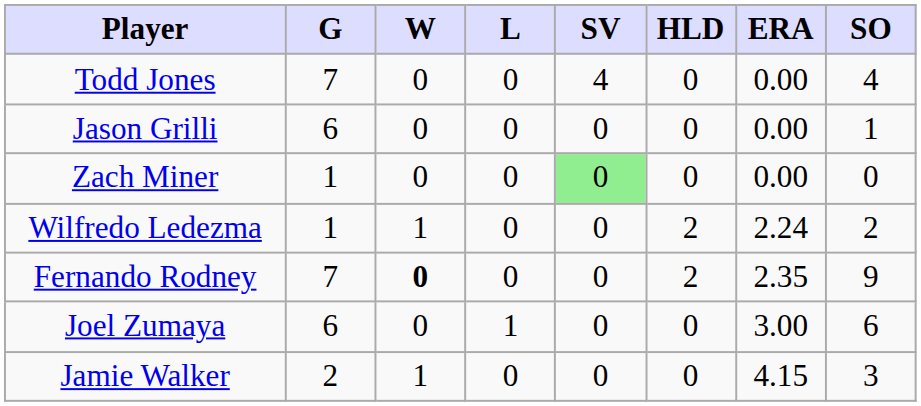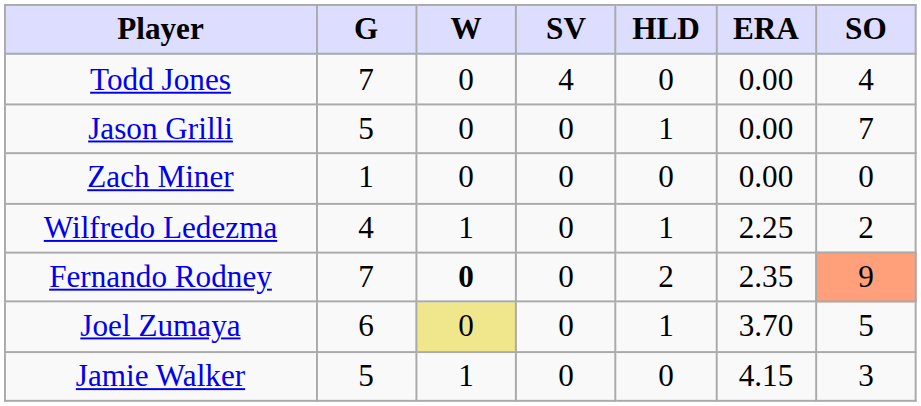 <table class="wikitable sortable" style="text-align:center;">
 <tr>
 <th style="background:#ddf; width:28%;">Player</th>
 <th style="background:#ddf; width:9%;">G</th>
 <th style="background:#ddf; width:9%;">W</th>
-<th style="background:#ddf; width:9%;">L</th>
 <th style="background:#ddf; width:9%;">SV</th>
 <th style="background:#ddf; width:9%;">HLD</th>
 <th style="background:#ddf; width:9%;">ERA</th>
 <th style="background:#ddf; width:9%;">SO</th>
 </tr>
 <tr>
 <td><a href='#'>Todd Jones</a></td>
 <td>7</td>
 <td>0</td>
-<td>0</td>
 <td>4</td>
 <td>0</td>
 <td>0.00</td>
 <td>4</td>
 </tr>
 <tr>
 <td><a href='#'>Jason Grilli</a></td>
-<td>6</td>
+<td>5</td>
 <td>0</td>
 <td>0</td>
-<td>0</td>
-<td>0</td>
+<td>1</td>
 <td>0.00</td>
-<td>1</td>
+<td>7</td>
 </tr>
 <tr>
 <td><a href='#'>Zach Miner</a></td>
 <td>1</td>
 <td>0</td>
 <td>0</td>
-<td style="background: lightgreen;">0</td>
 <td>0</td>
 <td>0.00</td>
 <td>0</td>
 </tr>
 <tr>
 <td><a href='#'>Wilfredo Ledezma</a></td>
-<td>1</td>
+<td>4</td>
 <td>1</td>
 <td>0</td>
-<td>0</td>
-<td>2</td>
-<td>2.24</td>
+<td>1</td>
+<td>2.25</td>
 <td>2</td>
 </tr>
 <tr>
 <td><a href='#'>Fernando Rodney</a></td>
 <td>7</td>
 <td><strong>0</strong></td>
 <td>0</td>
-<td>0</td>
 <td>2</td>
 <td>2.35</td>
-<td>9</td>
+<td style="background: lightsalmon;">9</td>
 </tr>
 <tr>
 <td><a href='#'>Joel Zumaya</a></td>
 <td>6</td>
+<td style="background: khaki;">0</td>
 <td>0</td>
 <td>1</td>
-<td>0</td>
-<td>0</td>
-<td>3.00</td>
-<td>6</td>
+<td>3.70</td>
+<td>5</td>
 </tr>
 <tr>
 <td><a href='#'>Jamie Walker</a></td>
-<td>2</td>
+<td>5</td>
 <td>1</td>
-<td>0</td>
 <td>0</td>
 <td>0</td>
 <td>4.15</td>
 <td>3</td>
 </tr>
 </table>
